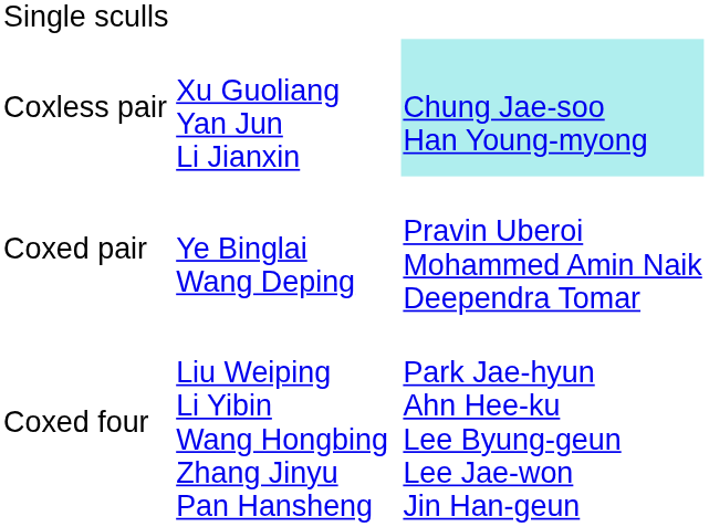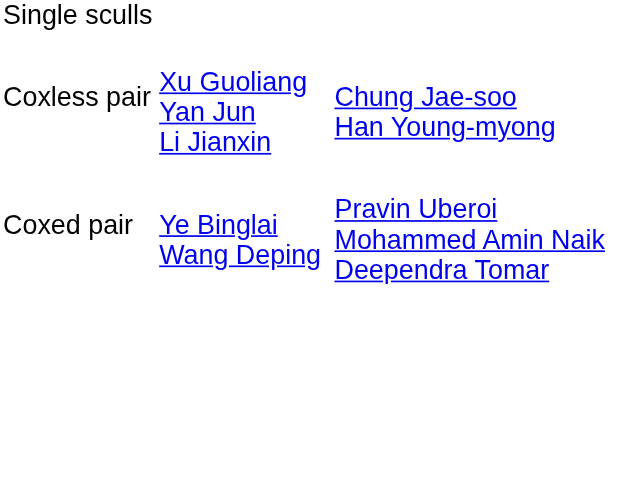 <table>
 <tr>
 <td>Single sculls</td>
 <td></td>
 <td></td>
 <td></td>
 </tr>
 <tr>
 <td>Coxless pair</td>
 <td><br><a href='#'>Xu Guoliang</a><br><a href='#'>Yan Jun</a><br><a href='#'>Li Jianxin</a></td>
 <td valign=top></td>
-<td style="background: paleturquoise;"><br><a href='#'>Chung Jae-soo</a><br><a href='#'>Han Young-myong</a></td>
+<td><br><a href='#'>Chung Jae-soo</a><br><a href='#'>Han Young-myong</a></td>
 </tr>
 <tr>
 <td>Coxed pair</td>
 <td><br><a href='#'>Ye Binglai</a><br><a href='#'>Wang Deping</a></td>
 <td valign=top></td>
 <td><br><a href='#'>Pravin Uberoi</a><br><a href='#'>Mohammed Amin Naik</a><br><a href='#'>Deependra Tomar</a></td>
 </tr>
-<tr>
-<td>Coxed four</td>
-<td><br><a href='#'>Liu Weiping</a><br><a href='#'>Li Yibin</a><br><a href='#'>Wang Hongbing</a><br><a href='#'>Zhang Jinyu</a><br><a href='#'>Pan Hansheng</a></td>
-<td valign=top></td>
-<td><br><a href='#'>Park Jae-hyun</a><br><a href='#'>Ahn Hee-ku</a><br><a href='#'>Lee Byung-geun</a><br><a href='#'>Lee Jae-won</a><br><a href='#'>Jin Han-geun</a></td>
-</tr>
 </table>
